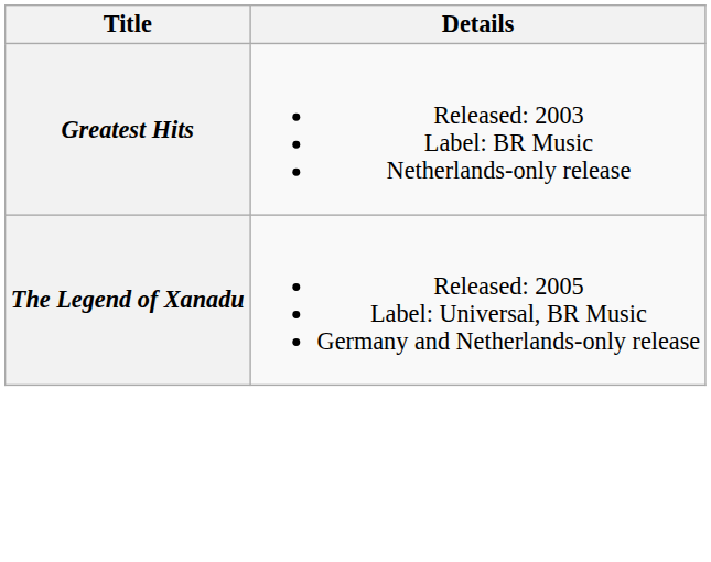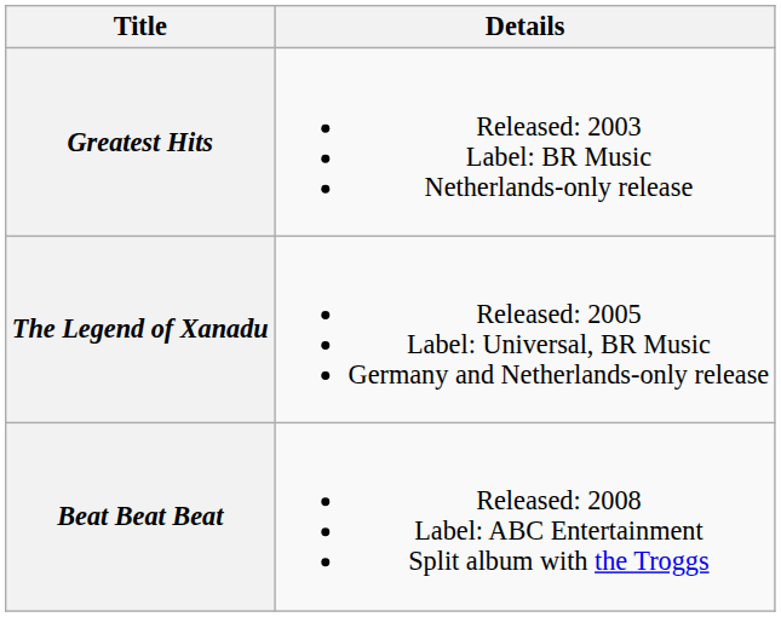 <table class="wikitable plainrowheaders" style="text-align:center;">
 <tr>
 <th scope="col">Title</th>
 <th scope="col">Details</th>
 </tr>
 <tr>
 <th scope="row"><em>Greatest Hits</em></th>
 <td><br><ul><li>Released: 2003</li><li>Label: BR Music</li><li>Netherlands-only release</li></ul></td>
 </tr>
 <tr>
 <th scope="row"><em>The Legend of Xanadu</em></th>
 <td><br><ul><li>Released: 2005</li><li>Label: Universal, BR Music</li><li>Germany and Netherlands-only release</li></ul></td>
 </tr>
+<tr>
+<th scope="row"><em>Beat Beat Beat</em></th>
+<td><br><ul><li>Released: 2008</li><li>Label: ABC Entertainment</li><li>Split album with <a href='#'>the Troggs</a></li></ul></td>
+</tr>
 </table>
